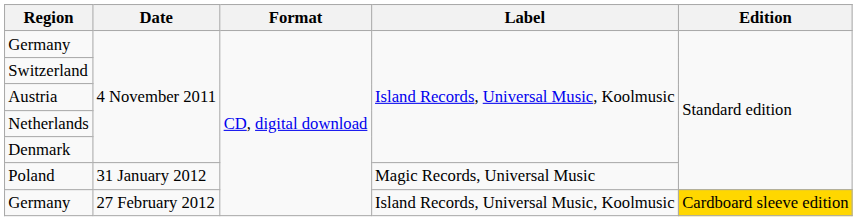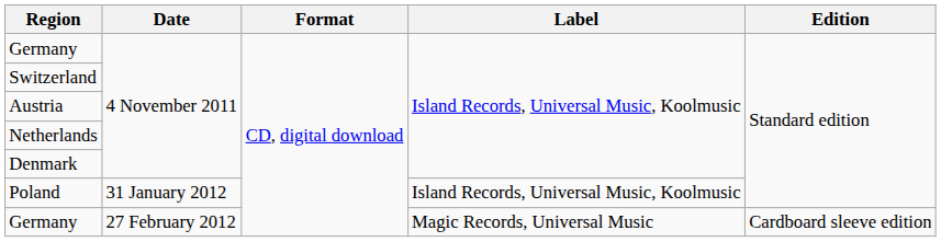 <table class="wikitable">
 <tr>
 <th scope="row">Region</th>
 <th scope="row">Date</th>
 <th scope="row">Format</th>
 <th scope="row">Label</th>
 <th scope="row">Edition</th>
 </tr>
 <tr>
 <td>Germany</td>
 <td rowspan="5">4 November 2011</td>
 <td rowspan="7"><a href='#'>CD</a>, <a href='#'>digital download</a></td>
 <td rowspan="5"><a href='#'>Island Records</a>, <a href='#'>Universal Music</a>, Koolmusic</td>
 <td rowspan="6">Standard edition</td>
 </tr>
 <tr>
 <td>Switzerland</td>
 </tr>
 <tr>
 <td>Austria</td>
 </tr>
 <tr>
 <td>Netherlands</td>
 </tr>
 <tr>
 <td>Denmark</td>
 </tr>
 <tr>
 <td>Poland</td>
 <td>31 January 2012</td>
-<td>Magic Records, Universal Music</td>
+<td>Island Records, Universal Music, Koolmusic</td>
 </tr>
 <tr>
 <td>Germany</td>
 <td>27 February 2012</td>
-<td>Island Records, Universal Music, Koolmusic</td>
-<td style="background: gold;">Cardboard sleeve edition</td>
+<td>Magic Records, Universal Music</td>
+<td>Cardboard sleeve edition</td>
 </tr>
 </table>
